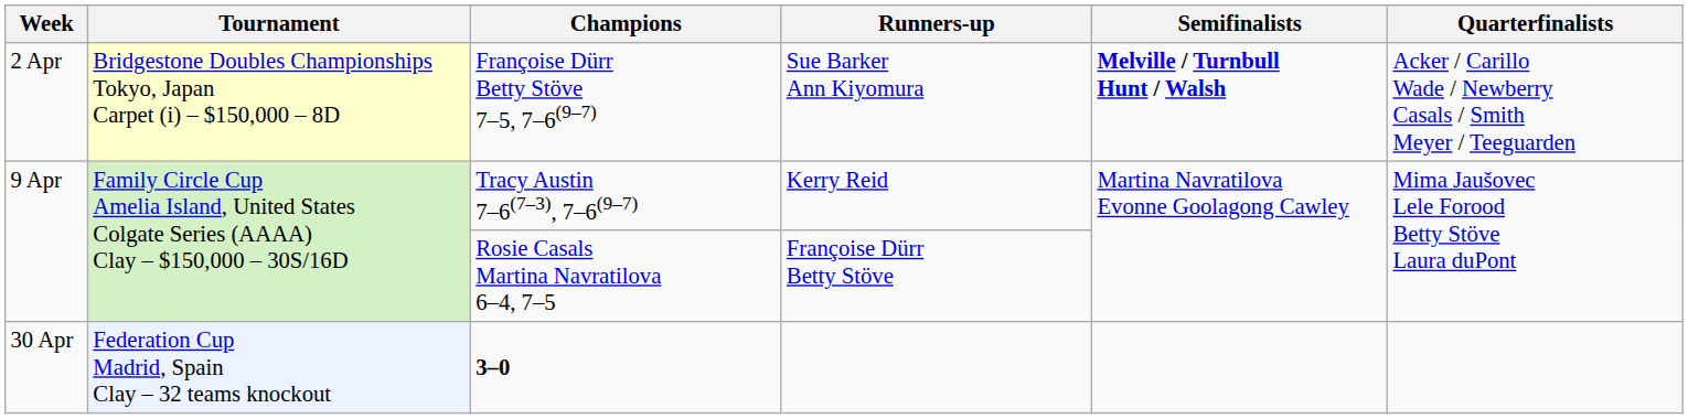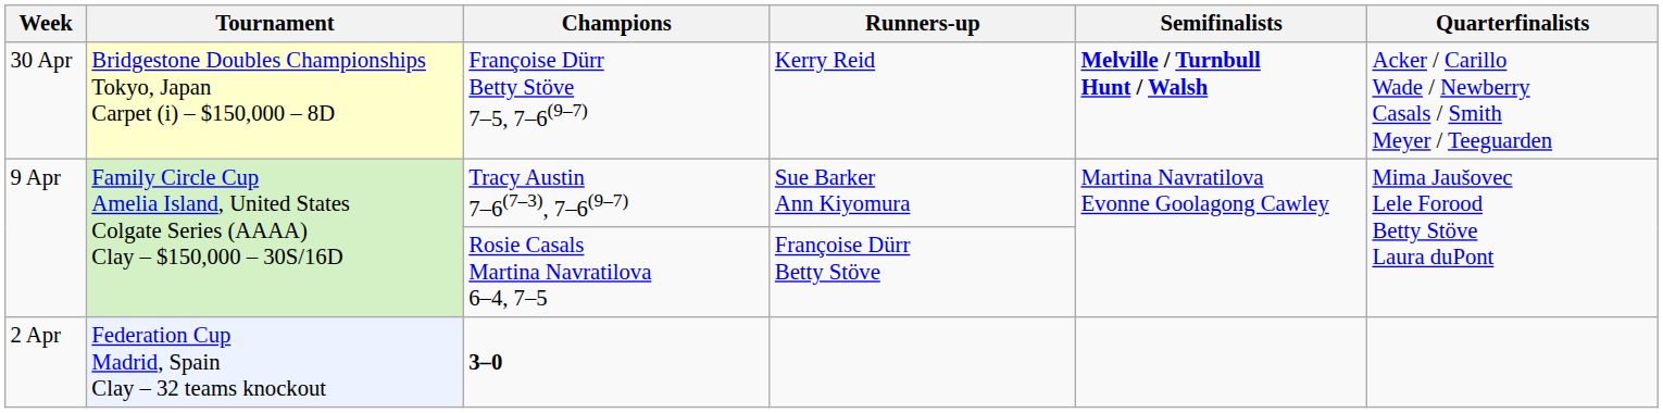 <table class=wikitable style=font-size:95%>
 <tr>
 <th style="width:48px;">Week</th>
 <th style="width:248px;">Tournament</th>
 <th style="width:200px;">Champions</th>
 <th style="width:200px;">Runners-up</th>
 <th style="width:190px;">Semifinalists</th>
 <th style="width:190px;">Quarterfinalists</th>
 </tr>
 <tr valign="top">
-<td rowspan=1>2 Apr</td>
+<td rowspan=1>30 Apr</td>
 <td rowspan=1 style="background:#ffc;"><a href='#'>Bridgestone Doubles Championships</a><br> Tokyo, Japan<br>Carpet (i) – $150,000 – 8D</td>
 <td> <a href='#'>Françoise Dürr</a><br>  <a href='#'>Betty Stöve</a><br> 7–5, 7–6<sup>(9–7)</sup></td>
-<td> <a href='#'>Sue Barker</a><br>  <a href='#'>Ann Kiyomura</a></td>
+<td> <a href='#'>Kerry Reid</a></td>
 <td rowspan=1><strong> <a href='#'>Melville</a> /  <a href='#'>Turnbull</a><br> <a href='#'>Hunt</a> /  <a href='#'>Walsh</a></strong></td>
 <td rowspan=1> <a href='#'>Acker</a> /  <a href='#'>Carillo</a><br> <a href='#'>Wade</a> /  <a href='#'>Newberry</a><br> <a href='#'>Casals</a> /  <a href='#'>Smith</a><br> <a href='#'>Meyer</a> /  <a href='#'>Teeguarden</a></td>
 </tr>
 <tr valign=top>
 <td rowspan=2>9 Apr</td>
 <td style="background:#D4F1C5;" rowspan="2"><a href='#'>Family Circle Cup</a><br> <a href='#'>Amelia Island</a>, United States<br>Colgate Series (AAAA)<br>Clay – $150,000 – 30S/16D</td>
 <td> <a href='#'>Tracy Austin</a><br>7–6<sup>(7–3)</sup>, 7–6<sup>(9–7)</sup></td>
-<td> <a href='#'>Kerry Reid</a></td>
+<td> <a href='#'>Sue Barker</a><br>  <a href='#'>Ann Kiyomura</a></td>
 <td rowspan=2> <a href='#'>Martina Navratilova</a><br> <a href='#'>Evonne Goolagong Cawley</a></td>
 <td rowspan=2> <a href='#'>Mima Jaušovec</a><br> <a href='#'>Lele Forood</a><br> <a href='#'>Betty Stöve</a><br> <a href='#'>Laura duPont</a></td>
 </tr>
 <tr valign=top>
 <td> <a href='#'>Rosie Casals</a><br> <a href='#'>Martina Navratilova</a><br>6–4, 7–5</td>
 <td> <a href='#'>Françoise Dürr</a><br>  <a href='#'>Betty Stöve</a></td>
 </tr>
 <tr valign=top>
-<td rowspan=1>30 Apr</td>
+<td rowspan=1>2 Apr</td>
 <td style="background:#ECF2FF;"><a href='#'>Federation Cup</a><br> <a href='#'>Madrid</a>, Spain<br>Clay – 32 teams knockout</td>
 <td><strong><br>3–0</strong></td>
 <td></td>
 <td><br></td>
 <td><br><br><br></td>
 </tr>
 </table>
